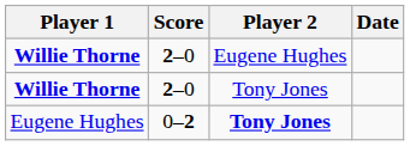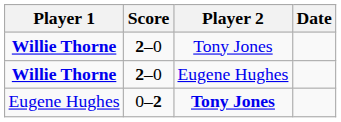 <table class="wikitable" style="text-align: center">
 <tr>
 <th>Player 1</th>
 <th>Score</th>
 <th>Player 2</th>
 <th>Date</th>
 </tr>
 <tr>
 <td> <strong><a href='#'>Willie Thorne</a></strong></td>
 <td><strong>2</strong>–0</td>
-<td> <a href='#'>Eugene Hughes</a></td>
+<td> <a href='#'>Tony Jones</a></td>
 <td></td>
 </tr>
 <tr>
 <td> <strong><a href='#'>Willie Thorne</a></strong></td>
 <td><strong>2</strong>–0</td>
-<td> <a href='#'>Tony Jones</a></td>
+<td> <a href='#'>Eugene Hughes</a></td>
 <td></td>
 </tr>
 <tr>
 <td> <a href='#'>Eugene Hughes</a></td>
 <td>0–<strong>2</strong></td>
 <td> <strong><a href='#'>Tony Jones</a></strong></td>
 <td></td>
 </tr>
 </table>
